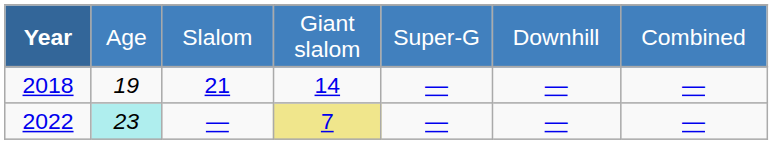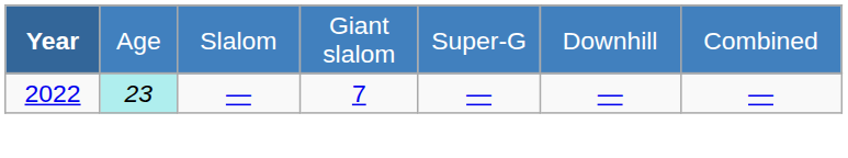 <table class="wikitable" style="font-size:95%; text-align:center; border:grey solid 1px; border-collapse:collapse;" width="40%">
 <tr style="background-color:#369; color:white;">
 <td rowspan="2" colspan="1" width="4%"><strong>Year</strong></td>
 </tr>
 <tr style="background-color:#4180be; color:white;">
 <td width="3%">Age</td>
 <td width="5%">Slalom</td>
 <td width="5%">Giant slalom</td>
 <td width="5%">Super-G</td>
 <td width="5%">Downhill</td>
 <td width="5%">Combined</td>
 </tr>
 <tr style="background-color:#8CB2D8; color:white;">
 </tr>
 <tr>
-<td><a href='#'>2018</a></td>
-<td><em>19</em></td>
-<td><a href='#'>21</a></td>
-<td><a href='#'>14</a></td>
-<td><a href='#'>—</a></td>
-<td><a href='#'>—</a></td>
-<td><a href='#'>—</a></td>
-</tr>
-<tr>
 <td><a href='#'>2022</a></td>
 <td style="background: paleturquoise;"><em>23</em></td>
 <td><a href='#'>—</a></td>
-<td style="background: khaki;"><a href='#'>7</a></td>
+<td><a href='#'>7</a></td>
 <td><a href='#'>—</a></td>
 <td><a href='#'>—</a></td>
 <td><a href='#'>—</a></td>
 </tr>
 </table>
